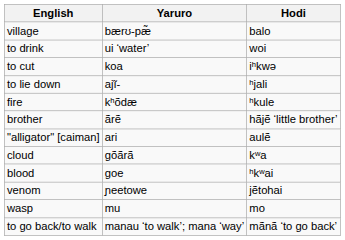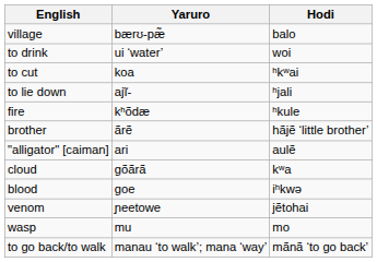 <table class="wikitable sortable">
 <tr>
 <th>English</th>
 <th>Yaruro</th>
 <th>Hodi</th>
 </tr>
 <tr>
 <td>village</td>
 <td>bærʊ-pæ̃</td>
 <td>balo</td>
 </tr>
 <tr>
 <td>to drink</td>
 <td>ui ‘water’</td>
 <td>woi</td>
 </tr>
 <tr>
 <td>to cut</td>
 <td>koa</td>
-<td>iʰkwə</td>
+<td>ʰkʷai</td>
 </tr>
 <tr>
 <td>to lie down</td>
 <td>ajĩ-</td>
 <td>ʰjali</td>
 </tr>
 <tr>
 <td>fire</td>
 <td>kʰõdæ</td>
 <td>ʰkule</td>
 </tr>
 <tr>
 <td>brother</td>
 <td>ãrẽ</td>
 <td>hãjẽ ‘little brother’</td>
 </tr>
 <tr>
 <td>"alligator" [caiman]</td>
 <td>ari</td>
 <td>aulẽ</td>
 </tr>
 <tr>
 <td>cloud</td>
 <td>ɡõãrã</td>
 <td>kʷa</td>
 </tr>
 <tr>
 <td>blood</td>
 <td>ɡoe</td>
-<td>ʰkʷai</td>
+<td>iʰkwə</td>
 </tr>
 <tr>
 <td>venom</td>
 <td>ɲeetowe</td>
 <td>jẽtohai</td>
 </tr>
 <tr>
 <td>wasp</td>
 <td>mu</td>
 <td>mo</td>
 </tr>
 <tr>
 <td>to go back/to walk</td>
 <td>manau ‘to walk’; mana ‘way’</td>
 <td>mãnã ‘to go back’</td>
 </tr>
 </table>
